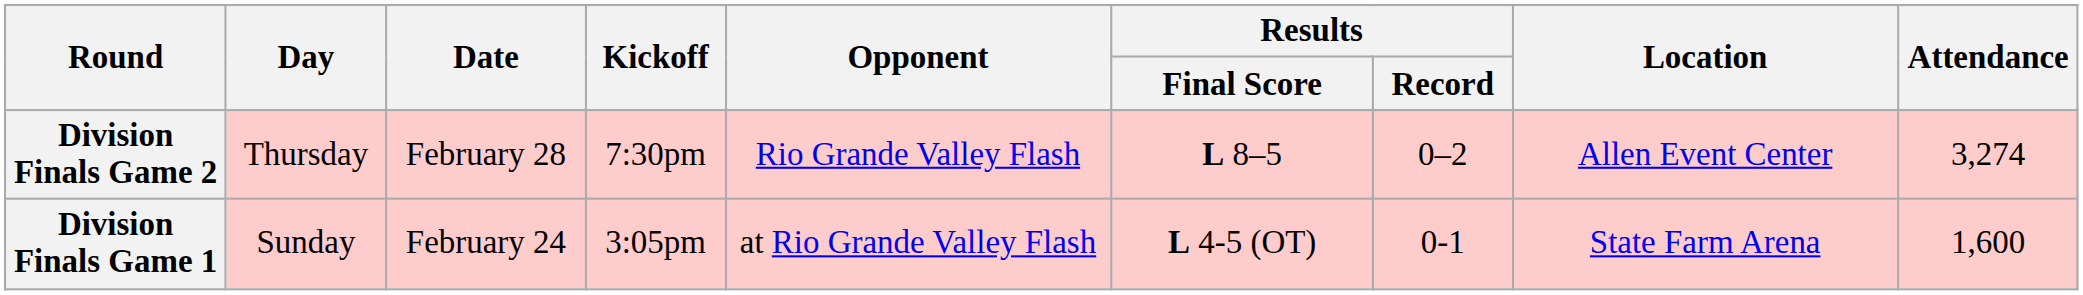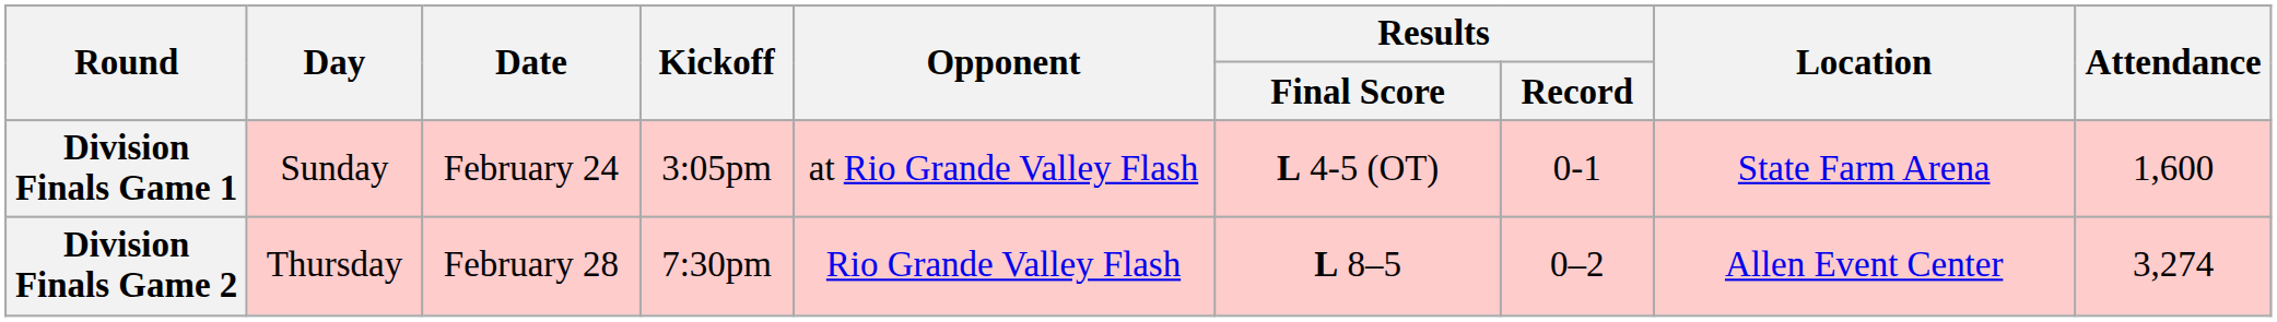 <table class="wikitable">
 <tr>
 <th rowspan="2" width="100">Round</th>
 <th rowspan="2" width="70">Day</th>
 <th rowspan="2" width="90">Date</th>
 <th rowspan="2" width="60">Kickoff</th>
 <th rowspan="2" width="180">Opponent</th>
 <th colspan="2" width="180">Results</th>
 <th rowspan="2" width="180">Location</th>
 <th rowspan="2" width="80">Attendance</th>
 </tr>
 <tr>
 <th width="120">Final Score</th>
 <th width="60">Record</th>
 </tr>
 <tr align="center" bgcolor="#FFCCCC">
+<th>Division Finals Game 1</th>
+<td>Sunday</td>
+<td>February 24</td>
+<td>3:05pm</td>
+<td>at <a href='#'>Rio Grande Valley Flash</a></td>
+<td><strong>L</strong> 4-5 (OT)</td>
+<td>0-1</td>
+<td><a href='#'>State Farm Arena</a></td>
+<td>1,600</td>
+</tr>
+<tr align="center" bgcolor="#FFCCCC">
 <th>Division Finals Game 2</th>
 <td>Thursday</td>
 <td>February 28</td>
 <td>7:30pm</td>
 <td><a href='#'>Rio Grande Valley Flash</a></td>
 <td><strong>L</strong> 8–5</td>
 <td>0–2</td>
 <td><a href='#'>Allen Event Center</a></td>
 <td>3,274</td>
 </tr>
-<tr align="center" bgcolor="#FFCCCC">
-<th>Division Finals Game 1</th>
-<td>Sunday</td>
-<td>February 24</td>
-<td>3:05pm</td>
-<td>at <a href='#'>Rio Grande Valley Flash</a></td>
-<td><strong>L</strong> 4-5 (OT)</td>
-<td>0-1</td>
-<td><a href='#'>State Farm Arena</a></td>
-<td>1,600</td>
-</tr>
 </table>
